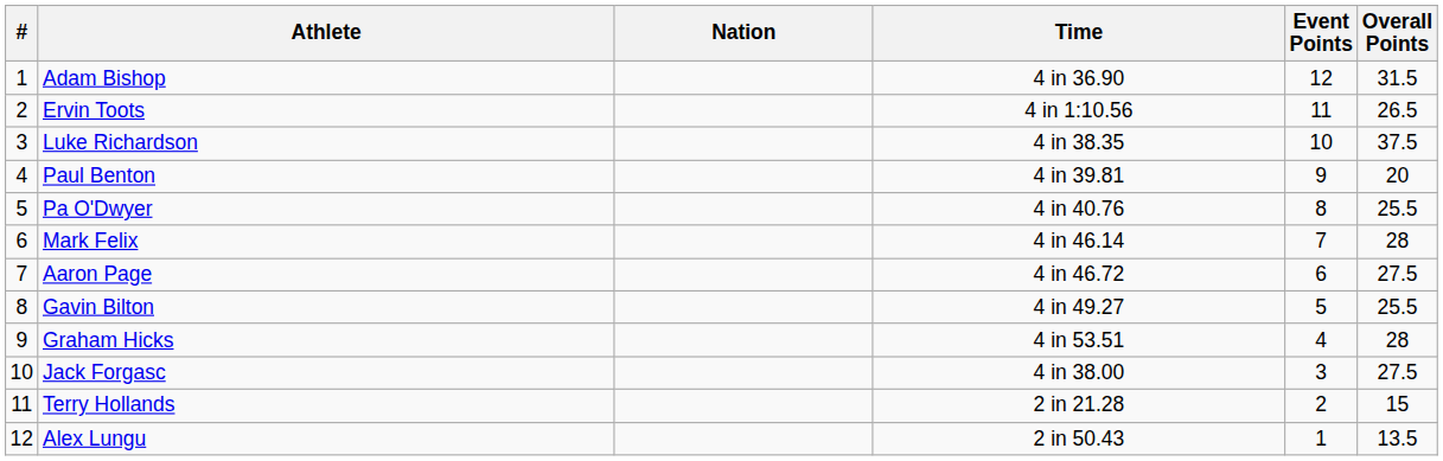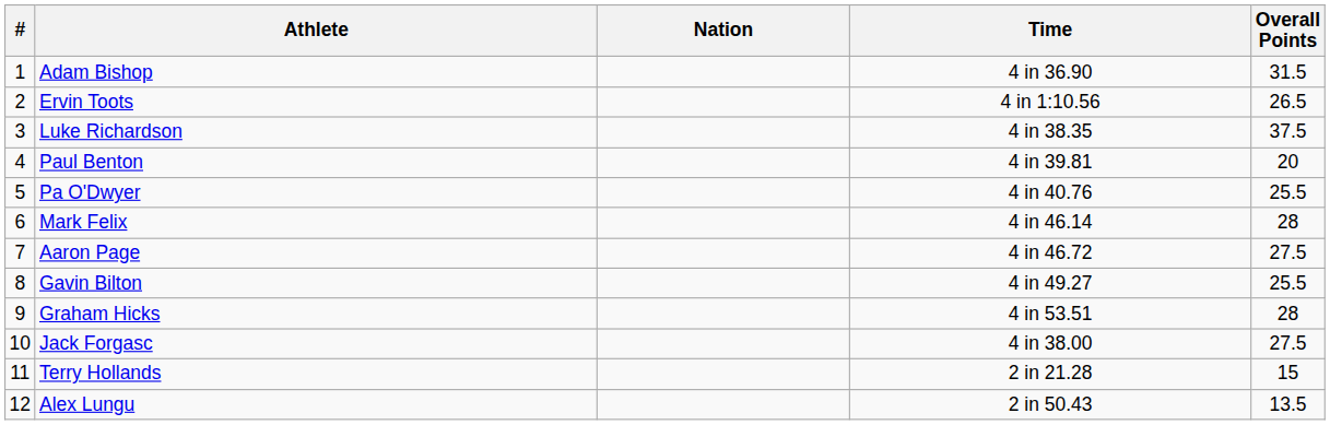 <table class="wikitable sortable" style="text-align:center;width: 70%;">
 <tr>
 <th scope="col" style="width: 10px;">#</th>
 <th scope="col">Athlete</th>
 <th scope="col">Nation</th>
 <th scope="col">Time</th>
-<th scope="col" style="width: 10px;">Event Points</th>
 <th scope="col" style="width: 10px;">Overall Points</th>
 </tr>
 <tr>
 <td>1</td>
 <td align=left><a href='#'>Adam Bishop</a></td>
 <td align=left></td>
 <td>4 in 36.90</td>
-<td>12</td>
 <td>31.5</td>
 </tr>
 <tr>
 <td>2</td>
 <td align=left><a href='#'>Ervin Toots</a></td>
 <td align=left></td>
 <td>4 in 1:10.56</td>
-<td>11</td>
 <td>26.5</td>
 </tr>
 <tr>
 <td>3</td>
 <td align=left><a href='#'>Luke Richardson</a></td>
 <td align=left></td>
 <td>4 in 38.35</td>
-<td>10</td>
 <td>37.5</td>
 </tr>
 <tr>
 <td>4</td>
 <td align=left><a href='#'>Paul Benton</a></td>
 <td align=left></td>
 <td>4 in 39.81</td>
-<td>9</td>
 <td>20</td>
 </tr>
 <tr>
 <td>5</td>
 <td align=left><a href='#'>Pa O'Dwyer</a></td>
 <td align=left></td>
 <td>4 in 40.76</td>
-<td>8</td>
 <td>25.5</td>
 </tr>
 <tr>
 <td>6</td>
 <td align=left><a href='#'>Mark Felix</a></td>
 <td align=left></td>
 <td>4 in 46.14</td>
-<td>7</td>
 <td>28</td>
 </tr>
 <tr>
 <td>7</td>
 <td align=left><a href='#'>Aaron Page</a></td>
 <td align=left></td>
 <td>4 in 46.72</td>
-<td>6</td>
 <td>27.5</td>
 </tr>
 <tr>
 <td>8</td>
 <td align=left><a href='#'>Gavin Bilton</a></td>
 <td align=left></td>
 <td>4 in 49.27</td>
-<td>5</td>
 <td>25.5</td>
 </tr>
 <tr>
 <td>9</td>
 <td align=left><a href='#'>Graham Hicks</a></td>
 <td align=left></td>
 <td>4 in 53.51</td>
-<td>4</td>
 <td>28</td>
 </tr>
 <tr>
 <td>10</td>
 <td align=left><a href='#'>Jack Forgasc</a></td>
 <td align=left></td>
 <td>4 in 38.00</td>
-<td>3</td>
 <td>27.5</td>
 </tr>
 <tr>
 <td>11</td>
 <td align=left><a href='#'>Terry Hollands</a></td>
 <td align=left></td>
 <td>2 in 21.28</td>
-<td>2</td>
 <td>15</td>
 </tr>
 <tr>
 <td>12</td>
 <td align=left><a href='#'>Alex Lungu</a></td>
 <td align=left></td>
 <td>2 in 50.43</td>
-<td>1</td>
 <td>13.5</td>
 </tr>
 </table>
